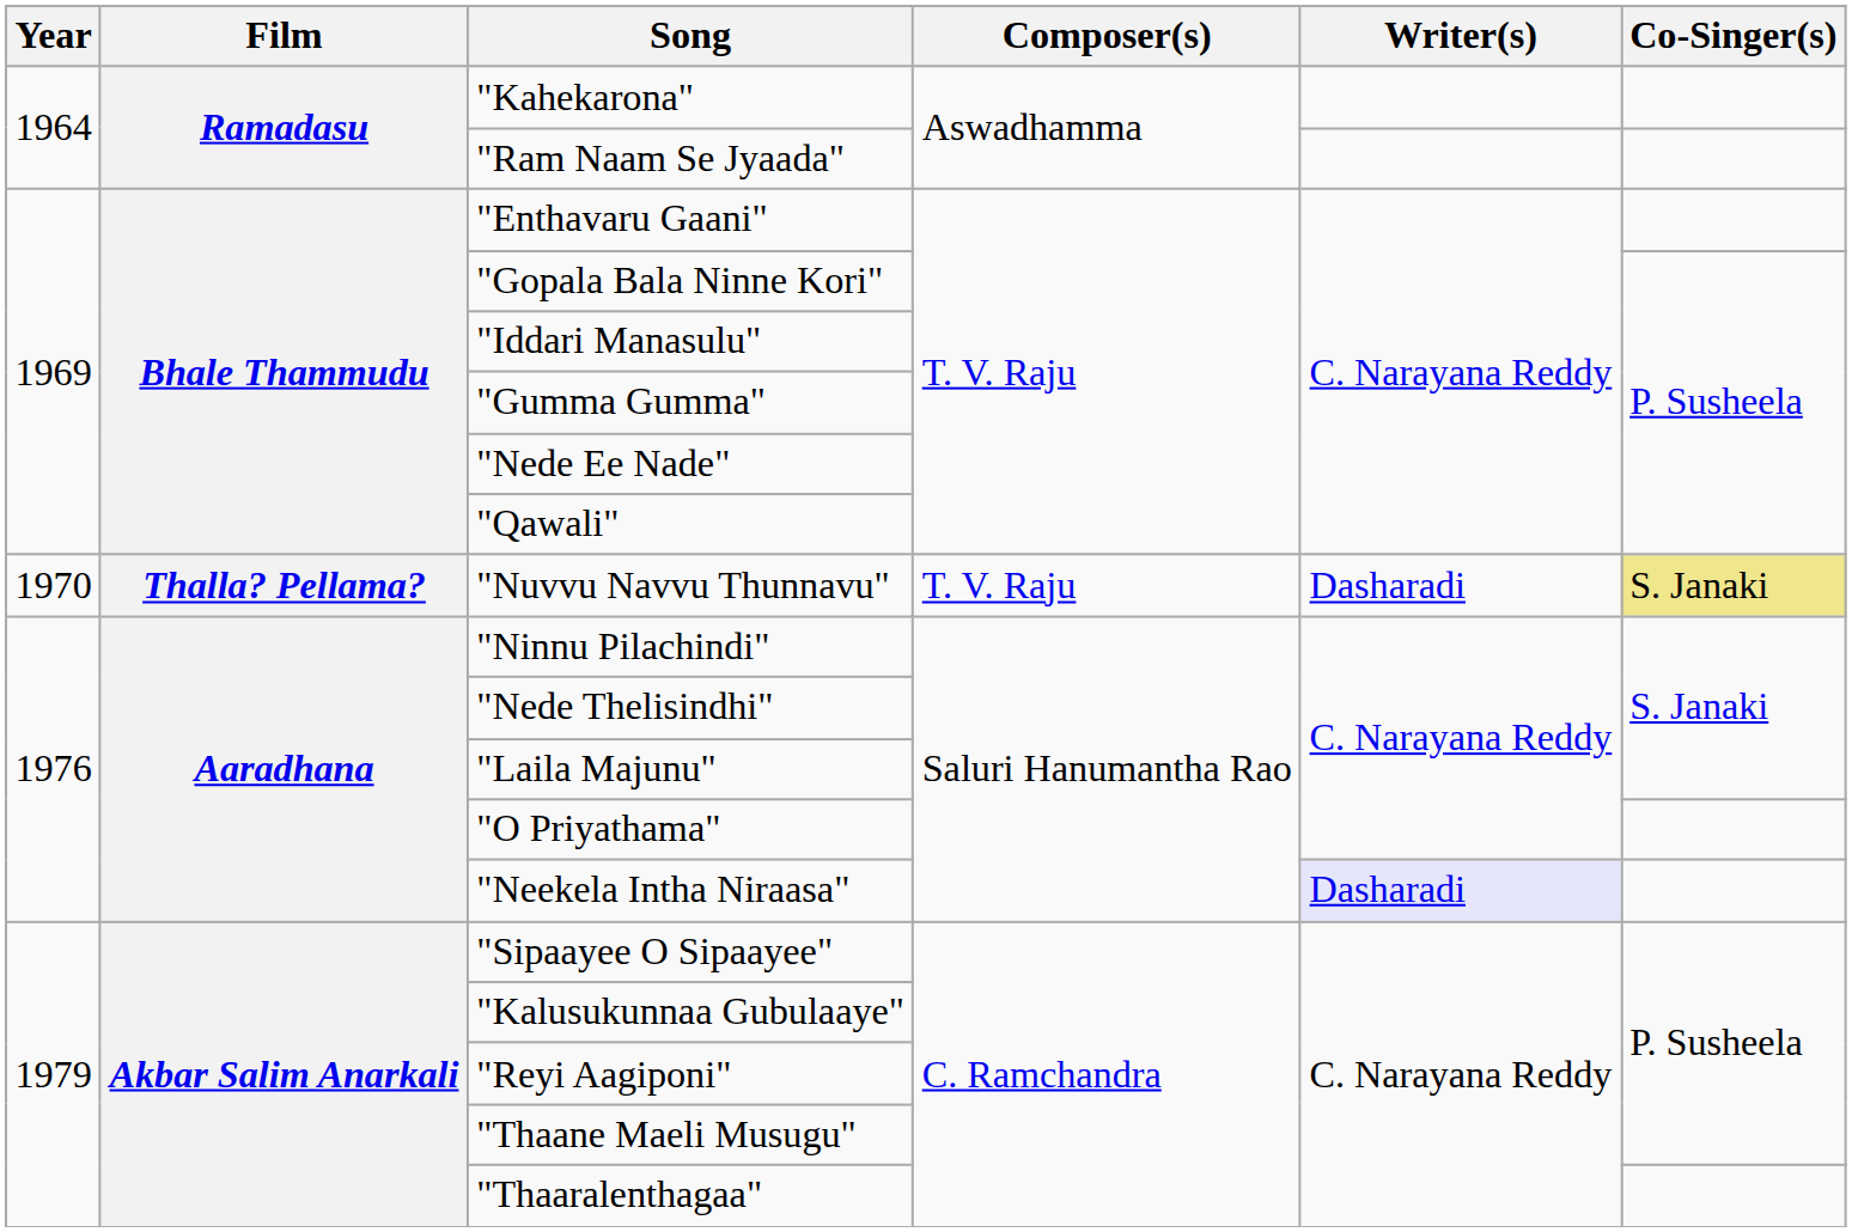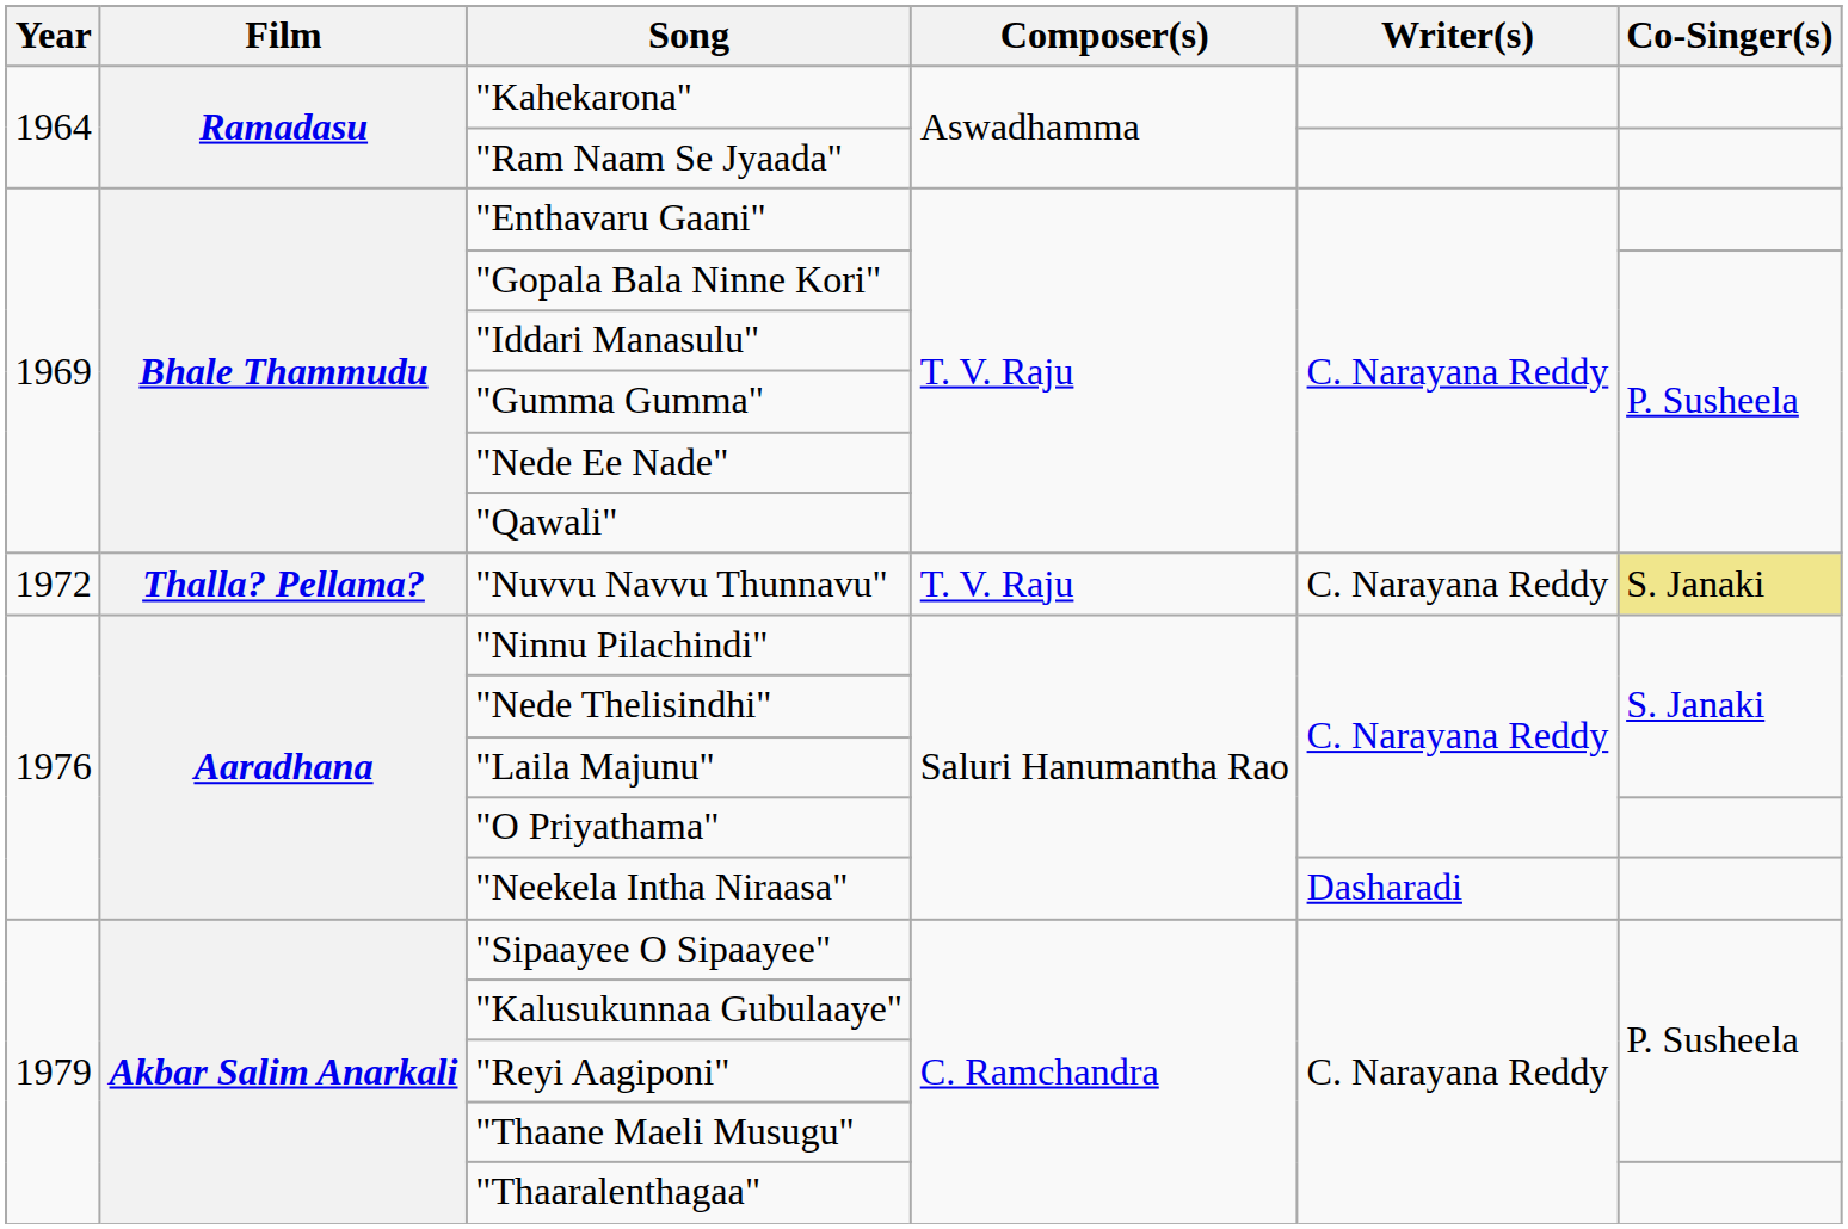 <table class="wikitable sortable">
 <tr>
 <th>Year</th>
 <th>Film</th>
 <th>Song</th>
 <th>Composer(s)</th>
 <th>Writer(s)</th>
 <th>Co-Singer(s)</th>
 </tr>
 <tr>
 <td rowspan=2>1964</td>
 <th Rowspan=2><em><a href='#'>Ramadasu</a></em></th>
 <td>"Kahekarona"</td>
 <td rowspan=2>Aswadhamma</td>
 <td></td>
 <td></td>
 </tr>
 <tr>
 <td>"Ram Naam Se Jyaada"</td>
 <td></td>
 <td></td>
 </tr>
 <tr>
 <td rowspan="6">1969</td>
 <th rowspan="6"><em><a href='#'>Bhale Thammudu</a></em></th>
 <td>"Enthavaru Gaani"</td>
 <td rowspan=6><a href='#'>T. V. Raju</a></td>
 <td rowspan=6><a href='#'>C. Narayana Reddy</a></td>
 <td></td>
 </tr>
 <tr>
 <td>"Gopala Bala Ninne Kori"</td>
 <td rowspan=5><a href='#'>P. Susheela</a></td>
 </tr>
 <tr>
 <td>"Iddari Manasulu"</td>
 </tr>
 <tr>
 <td>"Gumma Gumma"</td>
 </tr>
 <tr>
 <td>"Nede Ee Nade"</td>
 </tr>
 <tr>
 <td>"Qawali"</td>
 </tr>
 <tr>
-<td>1970</td>
+<td>1972</td>
 <th><em><a href='#'>Thalla? Pellama?</a></em></th>
 <td>"Nuvvu Navvu Thunnavu"</td>
 <td><a href='#'>T. V. Raju</a></td>
-<td><a href='#'>Dasharadi</a></td>
+<td>C. Narayana Reddy</td>
 <td style="background: khaki;">S. Janaki</td>
 </tr>
 <tr>
 <td rowspan="5">1976</td>
 <th rowspan="5"><em><a href='#'>Aaradhana</a></em></th>
 <td>"Ninnu  Pilachindi"</td>
 <td rowspan="5">Saluri Hanumantha Rao</td>
 <td rowspan="4"><a href='#'>C. Narayana Reddy</a></td>
 <td rowspan="3"><a href='#'>S. Janaki</a></td>
 </tr>
 <tr>
 <td>"Nede  Thelisindhi"</td>
 </tr>
 <tr>
 <td>"Laila Majunu"</td>
 </tr>
 <tr>
 <td>"O Priyathama"</td>
 <td></td>
 </tr>
 <tr>
 <td>"Neekela Intha Niraasa"</td>
-<td style="background: lavender;"><a href='#'>Dasharadi</a></td>
+<td><a href='#'>Dasharadi</a></td>
 <td></td>
 </tr>
 <tr>
 <td rowspan=5>1979</td>
 <th Rowspan=5><em><a href='#'>Akbar Salim Anarkali</a></em></th>
 <td>"Sipaayee O Sipaayee"</td>
 <td rowspan=5><a href='#'>C. Ramchandra</a></td>
 <td rowspan=5>C. Narayana Reddy</td>
 <td rowspan=4>P. Susheela</td>
 </tr>
 <tr>
 <td>"Kalusukunnaa Gubulaaye"</td>
 </tr>
 <tr>
 <td>"Reyi Aagiponi"</td>
 </tr>
 <tr>
 <td>"Thaane Maeli Musugu"</td>
 </tr>
 <tr>
 <td>"Thaaralenthagaa"</td>
 <td></td>
 </tr>
 </table>
